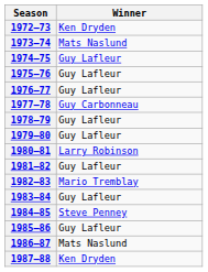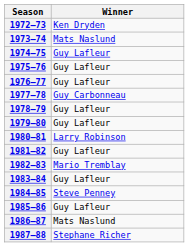 <table class="wikitable">
 <tr>
 <th scope="col" style="width:5em">Season</th>
 <th scope="col" style="width:15em">Winner</th>
 </tr>
 <tr>
 <th scope="row"><a href='#'>1972–73</a></th>
 <td><a href='#'>Ken Dryden</a></td>
 </tr>
 <tr>
 <th scope="row"><a href='#'>1973–74</a></th>
 <td><a href='#'>Mats Naslund</a></td>
 </tr>
 <tr>
 <th scope="row"><a href='#'>1974–75</a></th>
 <td><a href='#'>Guy Lafleur</a></td>
 </tr>
 <tr>
 <th scope="row"><a href='#'>1975–76</a></th>
 <td>Guy Lafleur</td>
 </tr>
 <tr>
 <th scope="row"><a href='#'>1976–77</a></th>
 <td>Guy Lafleur</td>
 </tr>
 <tr>
 <th scope="row"><a href='#'>1977–78</a></th>
 <td><a href='#'>Guy Carbonneau</a></td>
 </tr>
 <tr>
 <th scope="row"><a href='#'>1978–79</a></th>
 <td>Guy Lafleur</td>
 </tr>
 <tr>
 <th scope="row"><a href='#'>1979–80</a></th>
 <td>Guy Lafleur</td>
 </tr>
 <tr>
 <th scope="row"><a href='#'>1980–81</a></th>
 <td><a href='#'>Larry Robinson</a></td>
 </tr>
 <tr>
 <th scope="row"><a href='#'>1981–82</a></th>
 <td>Guy Lafleur</td>
 </tr>
 <tr>
 <th scope="row"><a href='#'>1982–83</a></th>
 <td><a href='#'>Mario Tremblay</a></td>
 </tr>
 <tr>
 <th scope="row"><a href='#'>1983–84</a></th>
 <td>Guy Lafleur</td>
 </tr>
 <tr>
 <th scope="row"><a href='#'>1984–85</a></th>
 <td><a href='#'>Steve Penney</a></td>
 </tr>
 <tr>
 <th scope="row"><a href='#'>1985–86</a></th>
 <td>Guy Lafleur</td>
 </tr>
 <tr>
 <th scope="row"><a href='#'>1986–87</a></th>
 <td>Mats Naslund</td>
 </tr>
 <tr>
 <th scope="row"><a href='#'>1987–88</a></th>
-<td><a href='#'>Ken Dryden</a></td>
+<td><a href='#'>Stephane Richer</a></td>
 </tr>
 </table>
